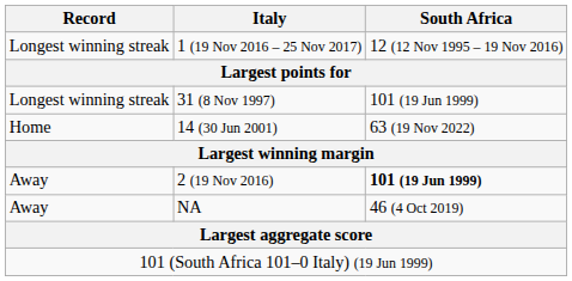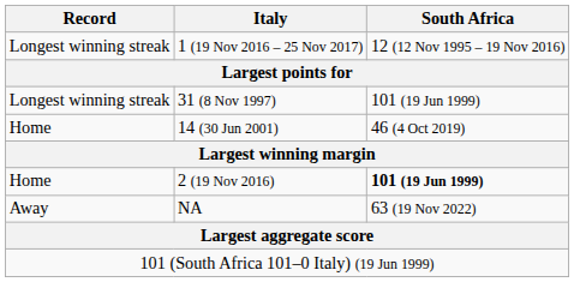 <table class="wikitable">
 <tr>
 <th>Record</th>
 <th>Italy</th>
 <th>South Africa</th>
 </tr>
 <tr>
 <td>Longest winning streak</td>
 <td>1 <small>(19 Nov 2016 – 25 Nov 2017)</small></td>
 <td>12 <small>(12 Nov 1995 – 19 Nov 2016)</small></td>
 </tr>
 <tr>
 <th colspan=3 align=center>Largest points for</th>
 </tr>
 <tr>
 <td>Longest winning streak</td>
 <td>31 <small>(8 Nov 1997)</small></td>
 <td>101 <small>(19 Jun 1999)</small></td>
 </tr>
 <tr>
 <td>Home</td>
 <td>14 <small>(30 Jun 2001)</small></td>
-<td>63 <small>(19 Nov 2022)</small></td>
+<td>46 <small>(4 Oct 2019)</small></td>
 </tr>
 <tr>
 <th colspan=3 align=center>Largest winning margin</th>
 </tr>
 <tr>
-<td>Away</td>
+<td>Home</td>
 <td>2 <small>(19 Nov 2016)</small></td>
 <td><strong>101 <small>(19 Jun 1999)</small></strong></td>
 </tr>
 <tr>
 <td>Away</td>
 <td>NA</td>
-<td>46 <small>(4 Oct 2019)</small></td>
+<td>63 <small>(19 Nov 2022)</small></td>
 </tr>
 <tr>
 <th colspan=3 align=center>Largest aggregate score</th>
 </tr>
 <tr>
 <td colspan=3 align=center>101 (South Africa 101–0 Italy) <small>(19 Jun 1999)</small></td>
 </tr>
 </table>
